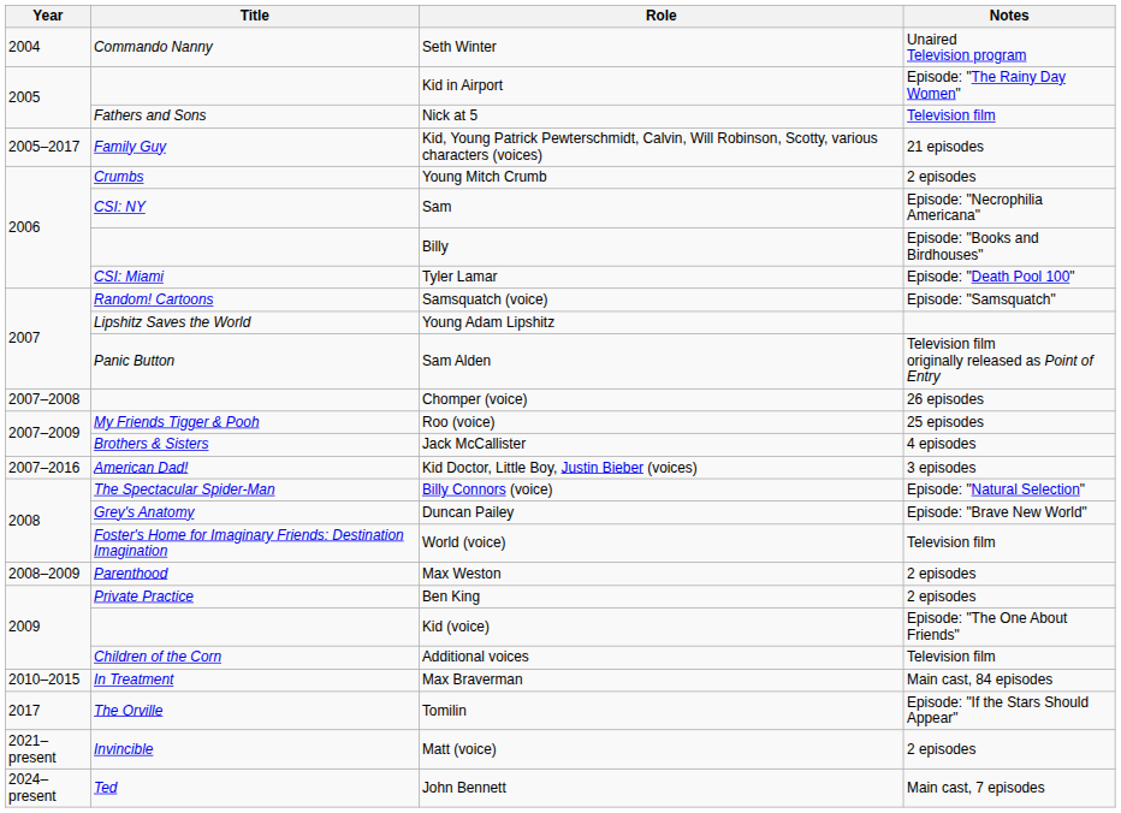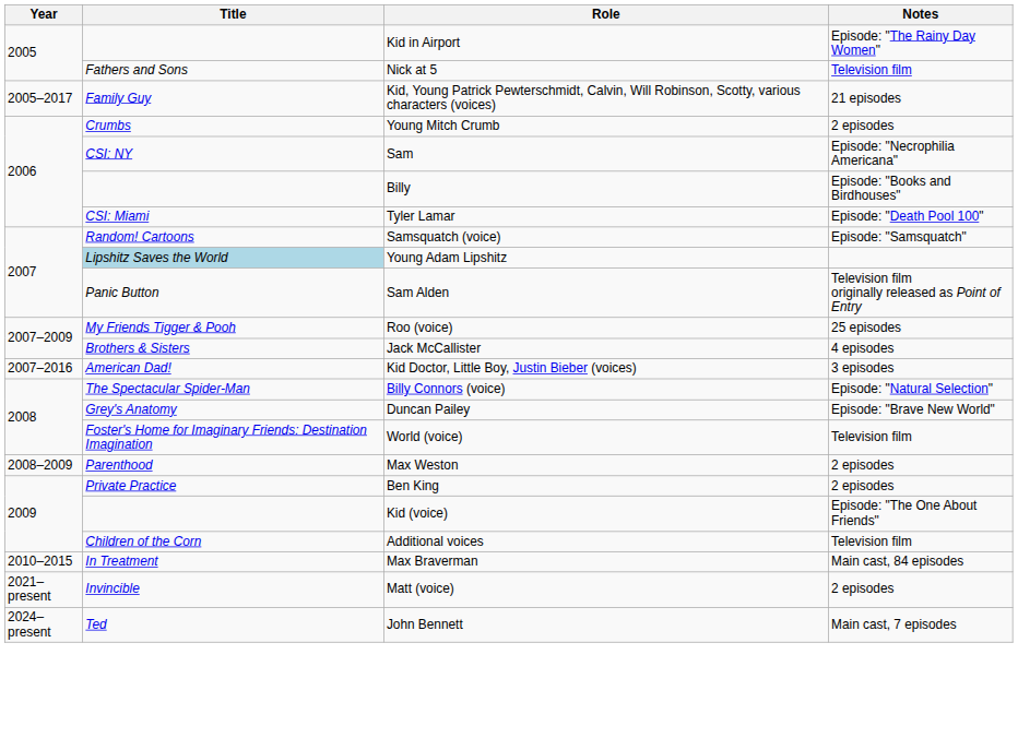 <table class="wikitable sortable">
 <tr>
 <th>Year</th>
 <th>Title</th>
 <th>Role</th>
 <th class="unsortable">Notes</th>
-</tr>
-<tr>
-<td>2004</td>
-<td><em>Commando Nanny</em></td>
-<td>Seth Winter</td>
-<td>Unaired<br><a href='#'>Television program</a></td>
 </tr>
 <tr>
 <td rowspan="2">2005</td>
 <td><em></em></td>
 <td>Kid in Airport</td>
 <td>Episode: "<a href='#'>The Rainy Day Women</a>"</td>
 </tr>
 <tr>
 <td><em>Fathers and Sons</em></td>
 <td>Nick at 5</td>
 <td><a href='#'>Television film</a></td>
 </tr>
 <tr>
 <td>2005–2017</td>
 <td><em><a href='#'>Family Guy</a></em></td>
 <td>Kid, Young Patrick Pewterschmidt, Calvin, Will Robinson, Scotty, various characters (voices)</td>
 <td>21 episodes</td>
 </tr>
 <tr>
 <td rowspan="4">2006</td>
 <td><em><a href='#'>Crumbs</a></em></td>
 <td>Young Mitch Crumb</td>
 <td>2 episodes</td>
 </tr>
 <tr>
 <td><em><a href='#'>CSI: NY</a></em></td>
 <td>Sam</td>
 <td>Episode: "Necrophilia Americana"</td>
 </tr>
 <tr>
 <td><em></em></td>
 <td>Billy</td>
 <td>Episode: "Books and Birdhouses"</td>
 </tr>
 <tr>
 <td><em><a href='#'>CSI: Miami</a></em></td>
 <td>Tyler Lamar</td>
 <td>Episode: "<a href='#'>Death Pool 100</a>"</td>
 </tr>
 <tr>
 <td rowspan="3">2007</td>
 <td><em><a href='#'>Random! Cartoons</a></em></td>
 <td>Samsquatch (voice)</td>
 <td>Episode: "Samsquatch"</td>
 </tr>
 <tr>
-<td><em>Lipshitz Saves the World</em></td>
+<td style="background: lightblue;"><em>Lipshitz Saves the World</em></td>
 <td>Young Adam Lipshitz</td>
 <td></td>
 </tr>
 <tr>
 <td><em>Panic Button</em></td>
 <td>Sam Alden</td>
 <td>Television film<br>originally released as <em>Point of Entry</em></td>
-</tr>
-<tr>
-<td>2007–2008</td>
-<td><em></em></td>
-<td>Chomper (voice)</td>
-<td>26 episodes</td>
 </tr>
 <tr>
 <td rowspan="2">2007–2009</td>
 <td><em><a href='#'>My Friends Tigger & Pooh</a></em></td>
 <td>Roo (voice)</td>
 <td>25 episodes</td>
 </tr>
 <tr>
 <td><em><a href='#'>Brothers & Sisters</a></em></td>
 <td>Jack McCallister</td>
 <td>4 episodes</td>
 </tr>
 <tr>
 <td>2007–2016</td>
 <td><em><a href='#'>American Dad!</a></em></td>
 <td>Kid Doctor, Little Boy, <a href='#'>Justin Bieber</a> (voices)</td>
 <td>3 episodes</td>
 </tr>
 <tr>
 <td rowspan="3">2008</td>
 <td><em><a href='#'>The Spectacular Spider-Man</a></em></td>
 <td><a href='#'>Billy Connors</a> (voice)</td>
 <td>Episode: "<a href='#'>Natural Selection</a>"</td>
 </tr>
 <tr>
 <td><em><a href='#'>Grey's Anatomy</a></em></td>
 <td>Duncan Pailey</td>
 <td>Episode: "Brave New World"</td>
 </tr>
 <tr>
 <td><em><a href='#'>Foster's Home for Imaginary Friends: Destination Imagination</a></em></td>
 <td>World (voice)</td>
 <td>Television film</td>
 </tr>
 <tr>
 <td>2008–2009</td>
 <td><em><a href='#'>Parenthood</a></em></td>
 <td>Max Weston</td>
 <td>2 episodes</td>
 </tr>
 <tr>
 <td rowspan="3">2009</td>
 <td><em><a href='#'>Private Practice</a></em></td>
 <td>Ben King</td>
 <td>2 episodes</td>
 </tr>
 <tr>
 <td><em></em></td>
 <td>Kid (voice)</td>
 <td>Episode: "The One About Friends"</td>
 </tr>
 <tr>
 <td><em><a href='#'>Children of the Corn</a></em></td>
 <td>Additional voices</td>
 <td>Television film</td>
 </tr>
 <tr>
 <td>2010–2015</td>
 <td><em><a href='#'>In Treatment</a></em></td>
 <td>Max Braverman</td>
 <td>Main cast, 84 episodes</td>
 </tr>
 <tr>
-<td>2017</td>
-<td><em><a href='#'>The Orville</a></em></td>
-<td>Tomilin</td>
-<td>Episode: "If the Stars Should Appear"</td>
-</tr>
-<tr>
 <td>2021–present</td>
 <td><em><a href='#'>Invincible</a></em></td>
 <td>Matt (voice)</td>
 <td>2 episodes</td>
 </tr>
 <tr>
 <td>2024–present</td>
 <td><em><a href='#'>Ted</a></em></td>
 <td>John Bennett</td>
 <td>Main cast, 7 episodes</td>
 </tr>
 </table>
